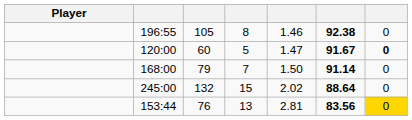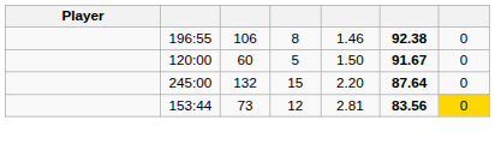 <table class="wikitable sortable" style="text-align:center;">
 <tr>
 <th width="170px">Player</th>
 <th width="60px"></th>
 <th width="50px"></th>
 <th width="50px"></th>
 <th width="60px"></th>
 <th width="60px"></th>
 <th width="50px"></th>
 </tr>
 <tr>
 <td align="left"> </td>
 <td>196:55</td>
-<td>105</td>
+<td>106</td>
 <td>8</td>
 <td>1.46</td>
 <td><strong>92.38</strong></td>
 <td>0</td>
 </tr>
 <tr>
 <td align="left"> </td>
 <td>120:00</td>
 <td>60</td>
 <td>5</td>
-<td>1.47</td>
+<td>1.50</td>
 <td><strong>91.67</strong></td>
-<td><strong>0</strong></td>
-</tr>
-<tr>
-<td align="left"> </td>
-<td>168:00</td>
-<td>79</td>
-<td>7</td>
-<td>1.50</td>
-<td><strong>91.14</strong></td>
 <td>0</td>
 </tr>
 <tr>
 <td align="left"> </td>
 <td>245:00</td>
 <td>132</td>
 <td>15</td>
-<td>2.02</td>
-<td><strong>88.64</strong></td>
+<td>2.20</td>
+<td><strong>87.64</strong></td>
 <td>0</td>
 </tr>
 <tr>
 <td align="left"> </td>
 <td>153:44</td>
-<td>76</td>
-<td>13</td>
+<td>73</td>
+<td>12</td>
 <td>2.81</td>
 <td><strong>83.56</strong></td>
 <td style="background: gold;">0</td>
 </tr>
 </table>
